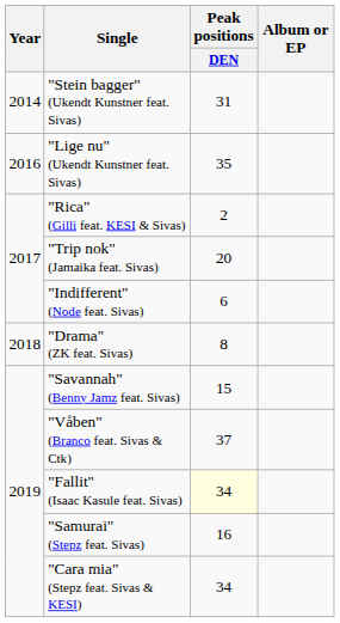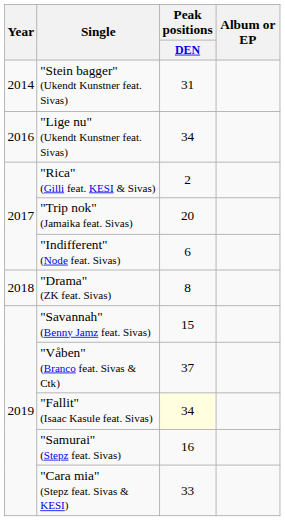 <table class="wikitable">
 <tr>
 <th align="center" rowspan="2" width="10">Year</th>
 <th align="center" rowspan="2" width="140">Single</th>
 <th align="center" colspan="1" width="20">Peak positions</th>
 <th align="center" rowspan="2" width="70">Album or EP</th>
 </tr>
 <tr>
 <th scope="col" style="width:3em;font-size:90%;"><a href='#'>DEN</a><br></th>
 </tr>
 <tr>
 <td style="text-align:center;">2014</td>
 <td>"Stein bagger" <br><small>(Ukendt Kunstner feat. Sivas)</small></td>
 <td style="text-align:center;">31</td>
 <td style="text-align:center;"></td>
 </tr>
 <tr>
 <td style="text-align:center;">2016</td>
 <td>"Lige nu" <br><small>(Ukendt Kunstner feat. Sivas)</small></td>
-<td style="text-align:center;">35</td>
+<td style="text-align:center;">34</td>
 <td style="text-align:center;"></td>
 </tr>
 <tr>
 <td style="text-align:center;" rowspan=3>2017</td>
 <td>"Rica" <br><small>(<a href='#'>Gilli</a> feat. <a href='#'>KESI</a> & Sivas)</small></td>
 <td style="text-align:center;">2</td>
 <td style="text-align:center;"></td>
 </tr>
 <tr>
 <td>"Trip nok" <br><small>(Jamaika feat. Sivas)</small></td>
 <td style="text-align:center;">20</td>
 <td style="text-align:center;"></td>
 </tr>
 <tr>
 <td>"Indifferent" <br><small>(<a href='#'>Node</a> feat. Sivas)</small></td>
 <td style="text-align:center;">6</td>
 <td style="text-align:center;"></td>
 </tr>
 <tr>
 <td style="text-align:center;">2018</td>
 <td>"Drama"<br><small>(ZK feat. Sivas)</small></td>
 <td style="text-align:center;">8</td>
 <td style="text-align:center;"></td>
 </tr>
 <tr>
 <td style="text-align:center;" rowspan=5>2019</td>
 <td>"Savannah" <br><small>(<a href='#'>Benny Jamz</a> feat. Sivas)</small></td>
 <td style="text-align:center;">15</td>
 <td style="text-align:center;"></td>
 </tr>
 <tr>
 <td>"Våben" <br><small>(<a href='#'>Branco</a> feat. Sivas & Ctk)</small></td>
 <td style="text-align:center;">37</td>
 <td style="text-align:center;"></td>
 </tr>
 <tr>
 <td>"Fallit" <br><small>(Isaac Kasule feat. Sivas)</small></td>
 <td style="background: lightyellow; text-align:center;">34</td>
 <td style="text-align:center;"></td>
 </tr>
 <tr>
 <td>"Samurai" <br><small>(<a href='#'>Stepz</a> feat. Sivas)</small></td>
 <td style="text-align:center;">16</td>
 <td style="text-align:center;"></td>
 </tr>
 <tr>
 <td>"Cara mia" <br><small>(Stepz feat. Sivas & <a href='#'>KESI</a>)</small></td>
-<td style="text-align:center;">34</td>
+<td style="text-align:center;">33</td>
 <td style="text-align:center;"></td>
 </tr>
 </table>
